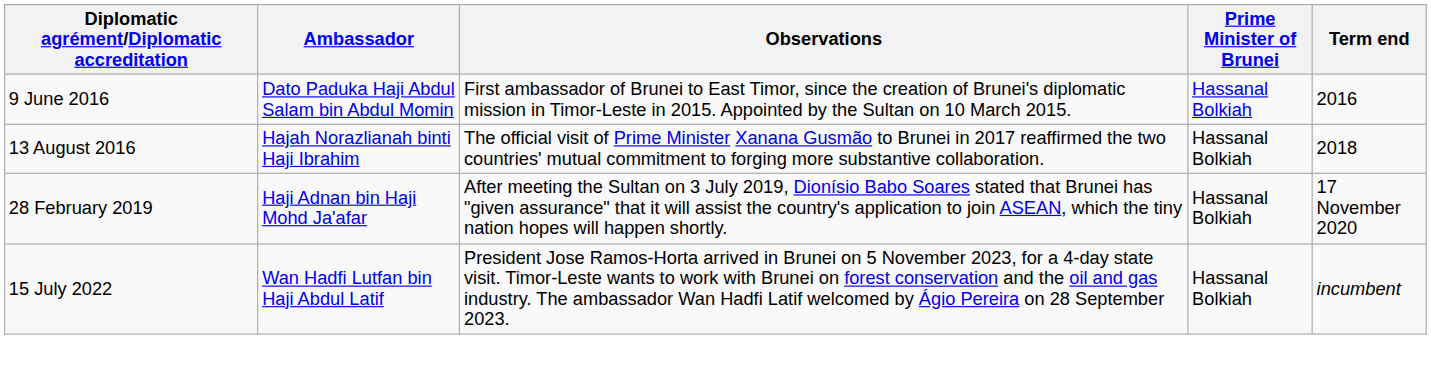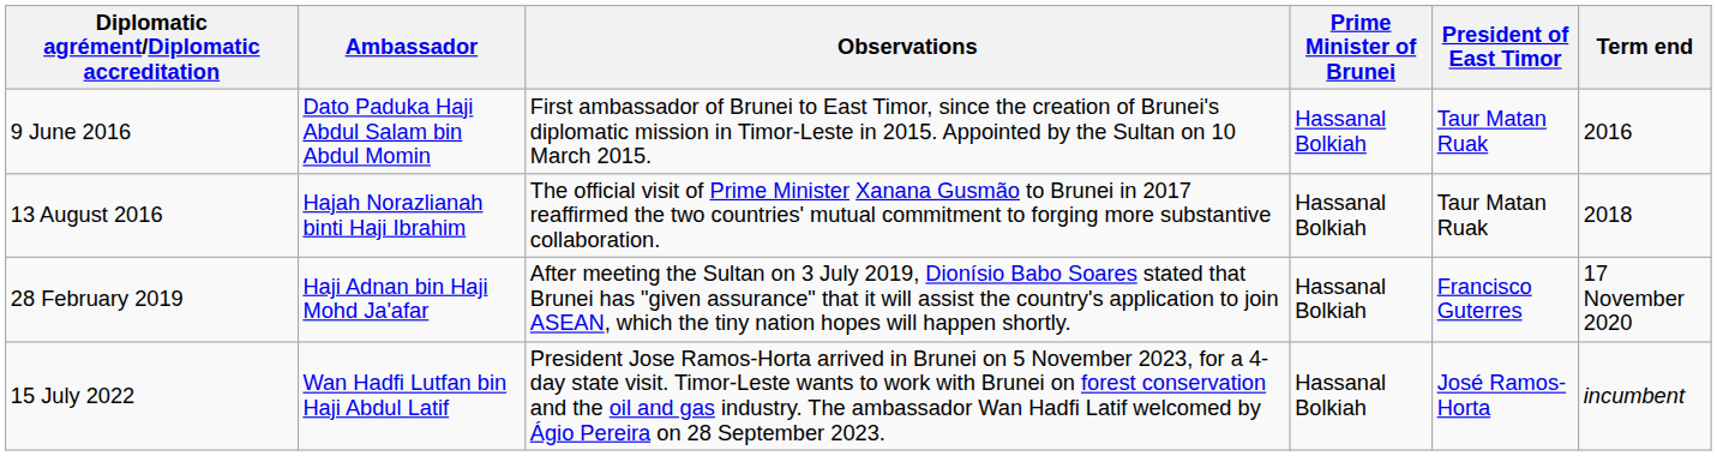 <table class="wikitable sortable">
 <tr>
 <th>Diplomatic <a href='#'>agrément</a>/<a href='#'>Diplomatic accreditation</a></th>
 <th><a href='#'>Ambassador</a></th>
 <th>Observations</th>
 <th><a href='#'>Prime Minister of Brunei</a></th>
+<th><a href='#'>President of East Timor</a></th>
 <th>Term end</th>
 </tr>
 <tr>
 <td>9 June 2016</td>
 <td><a href='#'>Dato Paduka Haji Abdul Salam bin Abdul Momin</a></td>
 <td>First ambassador of Brunei to East Timor, since the creation of Brunei's diplomatic mission in Timor-Leste in 2015. Appointed by the Sultan on 10 March 2015.</td>
 <td><a href='#'>Hassanal Bolkiah</a></td>
+<td><a href='#'>Taur Matan Ruak</a></td>
 <td>2016</td>
 </tr>
 <tr>
 <td>13 August 2016</td>
 <td><a href='#'>Hajah Norazlianah binti Haji Ibrahim</a></td>
 <td>The official visit of <a href='#'>Prime Minister</a> <a href='#'>Xanana Gusmão</a> to Brunei in 2017 reaffirmed the two countries' mutual commitment to forging more substantive collaboration.</td>
 <td>Hassanal Bolkiah</td>
+<td>Taur Matan Ruak</td>
 <td>2018</td>
 </tr>
 <tr>
 <td>28 February 2019</td>
 <td><a href='#'>Haji Adnan bin Haji Mohd Ja'afar</a></td>
 <td>After meeting the Sultan on 3 July 2019, <a href='#'>Dionísio Babo Soares</a> stated that Brunei has "given assurance" that it will assist the country's application to join <a href='#'>ASEAN</a>, which the tiny nation hopes will happen shortly.</td>
 <td>Hassanal Bolkiah</td>
+<td><a href='#'>Francisco Guterres</a></td>
 <td>17 November 2020</td>
 </tr>
 <tr>
 <td>15 July 2022</td>
 <td><a href='#'>Wan Hadfi Lutfan bin Haji Abdul Latif</a></td>
 <td>President Jose Ramos-Horta arrived in Brunei on 5 November 2023, for a 4-day state visit. Timor-Leste wants to work with Brunei on <a href='#'>forest conservation</a> and the <a href='#'>oil and gas</a> industry. The ambassador Wan Hadfi Latif welcomed by <a href='#'>Ágio Pereira</a> on 28 September 2023.</td>
 <td>Hassanal Bolkiah</td>
+<td><a href='#'>José Ramos-Horta</a></td>
 <td><em>incumbent</em></td>
 </tr>
 </table>
